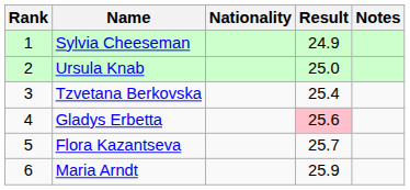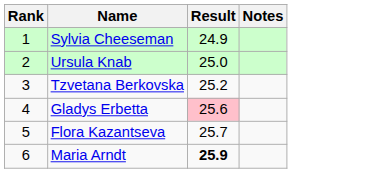 <table class="wikitable sortable" style="text-align:center">
 <tr>
 <th>Rank</th>
 <th>Name</th>
-<th>Nationality</th>
 <th>Result</th>
 <th>Notes</th>
 </tr>
 <tr bgcolor=ccffcc>
 <td>1</td>
 <td align="left"><a href='#'>Sylvia Cheeseman</a></td>
-<td align="left"></td>
 <td>24.9</td>
 <td></td>
 </tr>
 <tr bgcolor=ccffcc>
 <td>2</td>
 <td align="left"><a href='#'>Ursula Knab</a></td>
-<td align="left"></td>
 <td>25.0</td>
 <td></td>
 </tr>
 <tr>
 <td>3</td>
 <td align="left"><a href='#'>Tzvetana Berkovska</a></td>
-<td align="left"></td>
-<td>25.4</td>
+<td>25.2</td>
 <td></td>
 </tr>
 <tr>
 <td>4</td>
 <td align="left"><a href='#'>Gladys Erbetta</a></td>
-<td align="left"></td>
 <td style="background: pink;">25.6</td>
 <td></td>
 </tr>
 <tr>
 <td>5</td>
 <td align="left"><a href='#'>Flora Kazantseva</a></td>
-<td align="left"></td>
 <td>25.7</td>
 <td></td>
 </tr>
 <tr>
 <td>6</td>
 <td align="left"><a href='#'>Maria Arndt</a></td>
-<td align="left"></td>
-<td>25.9</td>
+<td><strong>25.9</strong></td>
 <td></td>
 </tr>
 </table>
